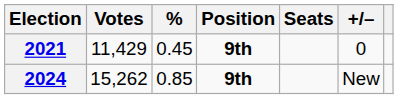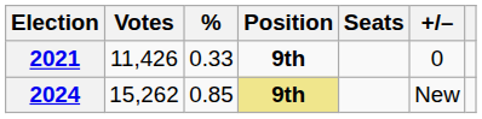 <table class="wikitable" style="text-align:center">
 <tr>
 <th>Election</th>
 <th>Votes</th>
 <th>%</th>
 <th>Position</th>
 <th>Seats</th>
 <th>+/–</th>
 <th></th>
 </tr>
 <tr>
 <th><a href='#'>2021</a></th>
-<td>11,429</td>
-<td>0.45</td>
+<td>11,426</td>
+<td>0.33</td>
 <td> <strong>9th</strong></td>
 <td></td>
 <td> 0</td>
 <td></td>
 </tr>
 <tr>
 <th><a href='#'>2024</a></th>
 <td>15,262</td>
 <td>0.85</td>
-<td> <strong>9th</strong></td>
+<td style="background: khaki;"> <strong>9th</strong></td>
 <td></td>
 <td>New</td>
 <td></td>
 </tr>
 </table>
